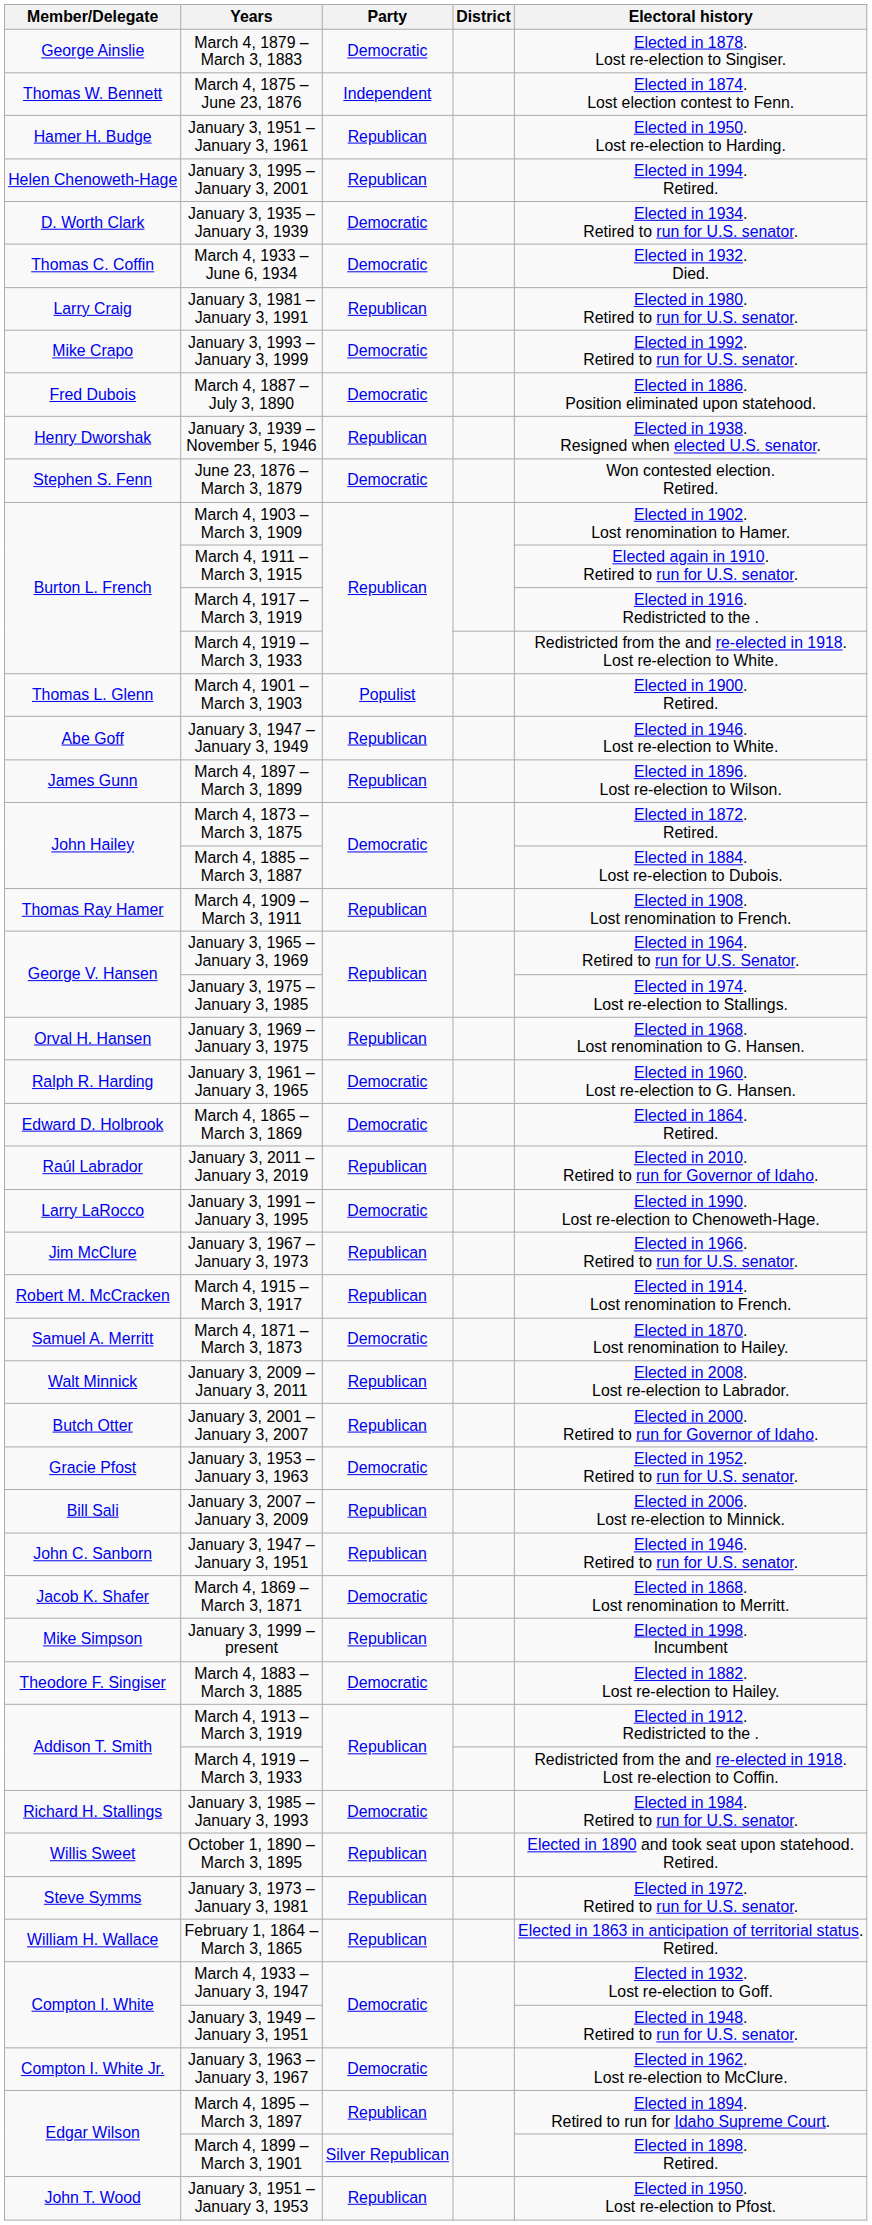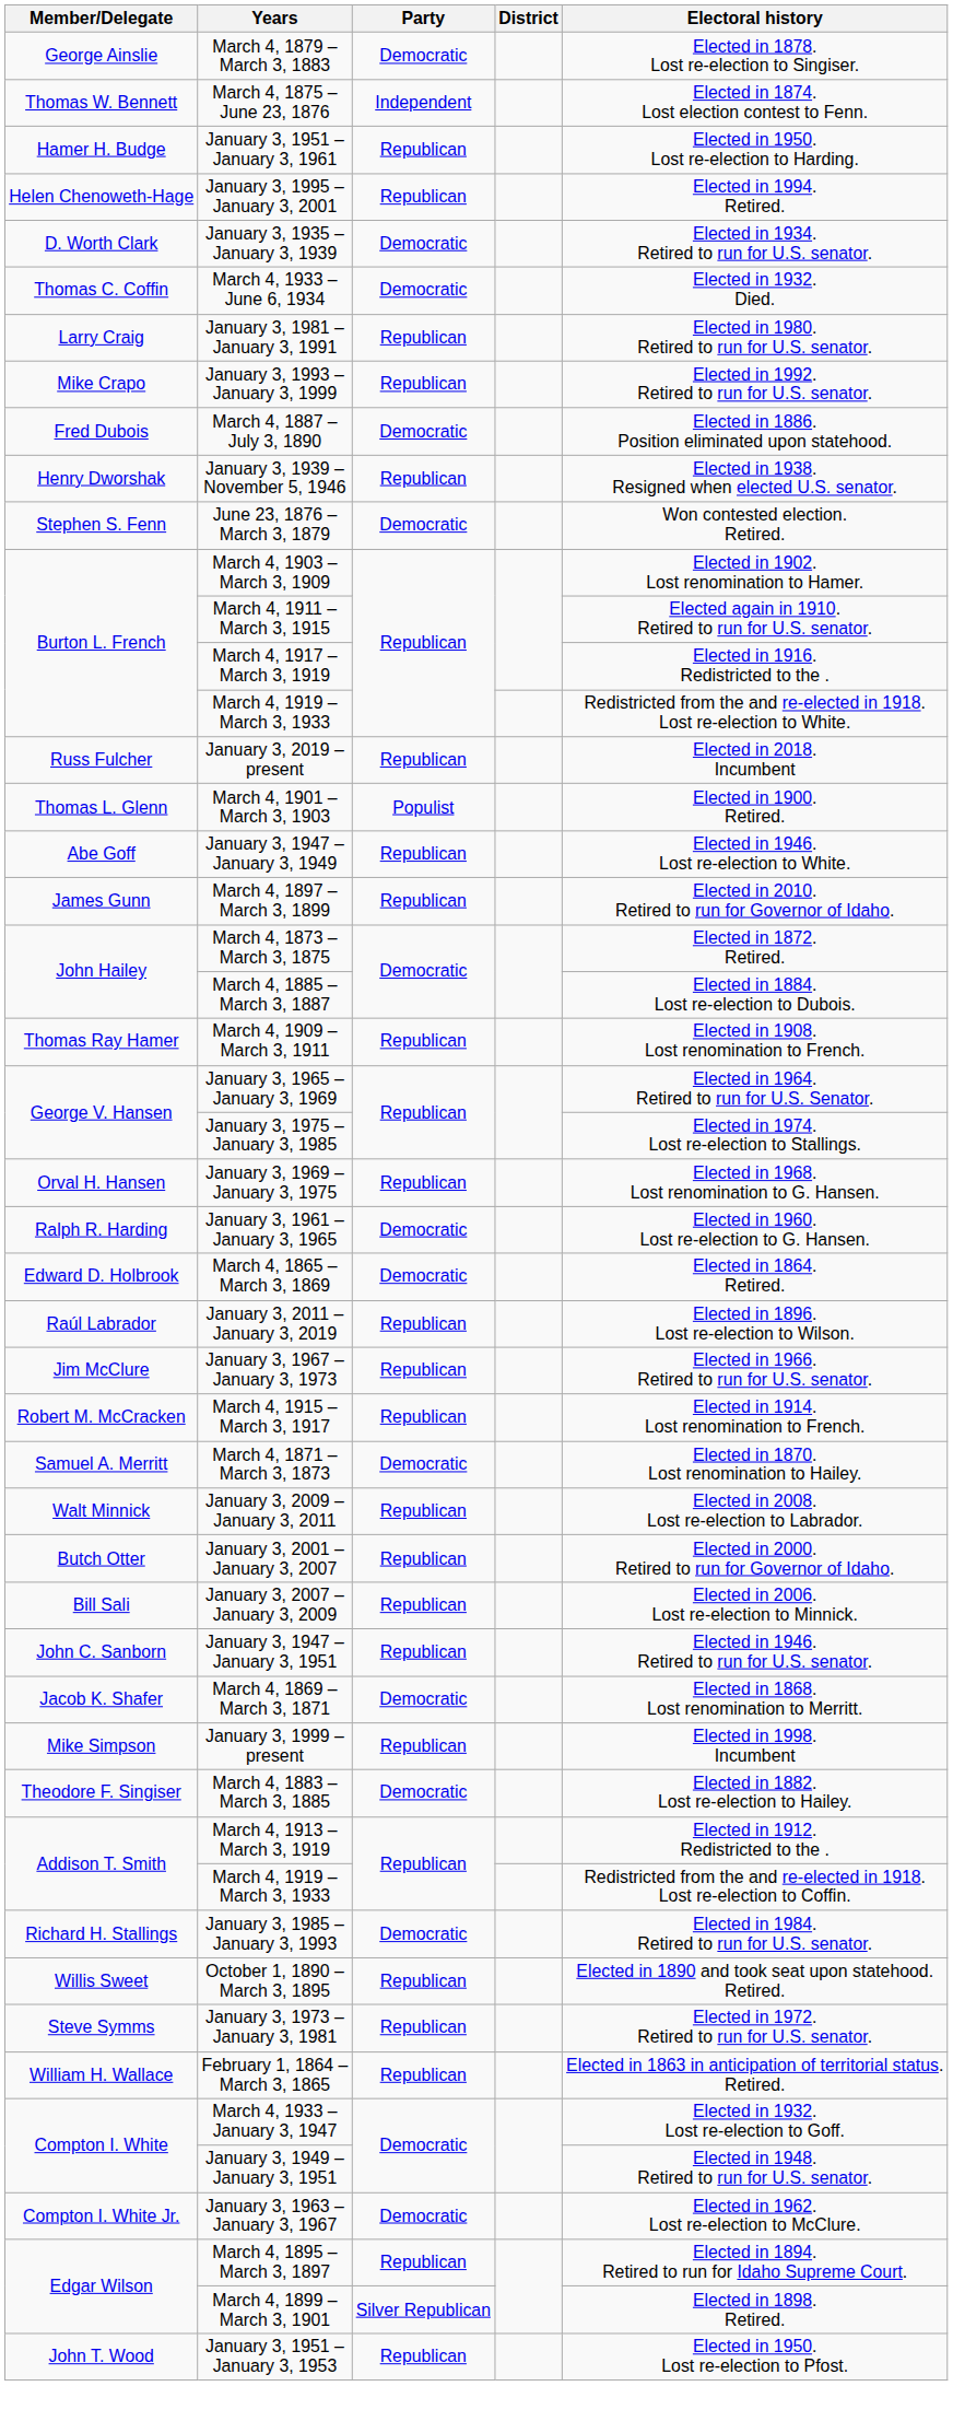 <table class="wikitable sortable" style="text-align:center">
 <tr>
 <th>Member/Delegate</th>
 <th data-sort-type="date">Years</th>
 <th>Party</th>
 <th>District</th>
 <th>Electoral history</th>
 </tr>
 <tr>
 <td><a href='#'>George Ainslie</a></td>
 <td nowrap data-sort-value="March 4, 1879">March 4, 1879 –<br>March 3, 1883</td>
 <td><a href='#'>Democratic</a></td>
 <td data-sort-value=-1></td>
 <td><a href='#'>Elected in 1878</a>.<br>Lost re-election to Singiser.</td>
 </tr>
 <tr>
 <td><a href='#'>Thomas W. Bennett</a></td>
 <td nowrap data-sort-value="March 4, 1875">March 4, 1875 –<br>June 23, 1876</td>
 <td><a href='#'>Independent</a></td>
 <td data-sort-value=-1></td>
 <td><a href='#'>Elected in 1874</a>.<br>Lost election contest to Fenn.</td>
 </tr>
 <tr>
 <td><a href='#'>Hamer H. Budge</a></td>
 <td nowrap data-sort-value="January 3, 1951">January 3, 1951 –<br>January 3, 1961</td>
 <td><a href='#'>Republican</a></td>
 <td></td>
 <td><a href='#'>Elected in 1950</a>.<br>Lost re-election to Harding.</td>
 </tr>
 <tr>
 <td><a href='#'>Helen Chenoweth-Hage</a></td>
 <td nowrap data-sort-value="January 3, 1995">January 3, 1995 –<br>January 3, 2001</td>
 <td><a href='#'>Republican</a></td>
 <td></td>
 <td><a href='#'>Elected in 1994</a>.<br>Retired.</td>
 </tr>
 <tr>
 <td><a href='#'>D. Worth Clark</a></td>
 <td nowrap data-sort-value="January 3, 1935">January 3, 1935 –<br>January 3, 1939</td>
 <td><a href='#'>Democratic</a></td>
 <td></td>
 <td><a href='#'>Elected in 1934</a>.<br>Retired to <a href='#'>run for U.S. senator</a>.</td>
 </tr>
 <tr>
 <td><a href='#'>Thomas C. Coffin</a></td>
 <td nowrap data-sort-value="March 4, 1933">March 4, 1933 –<br>June 6, 1934</td>
 <td><a href='#'>Democratic</a></td>
 <td></td>
 <td><a href='#'>Elected in 1932</a>.<br>Died.</td>
 </tr>
 <tr>
 <td><a href='#'>Larry Craig</a></td>
 <td nowrap data-sort-value="January 3, 1981">January 3, 1981 –<br>January 3, 1991</td>
 <td><a href='#'>Republican</a></td>
 <td></td>
 <td><a href='#'>Elected in 1980</a>.<br>Retired to <a href='#'>run for U.S. senator</a>.</td>
 </tr>
 <tr>
 <td><a href='#'>Mike Crapo</a></td>
 <td nowrap data-sort-value="January 3, 1993">January 3, 1993 –<br>January 3, 1999</td>
-<td><a href='#'>Democratic</a></td>
+<td><a href='#'>Republican</a></td>
 <td></td>
 <td><a href='#'>Elected in 1992</a>.<br>Retired to <a href='#'>run for U.S. senator</a>.</td>
 </tr>
 <tr>
 <td><a href='#'>Fred Dubois</a></td>
 <td nowrap data-sort-value="March 4, 1887">March 4, 1887 –<br>July 3, 1890</td>
 <td><a href='#'>Democratic</a></td>
 <td data-sort-value=-1></td>
 <td><a href='#'>Elected in 1886</a>.<br>Position eliminated upon statehood.</td>
 </tr>
 <tr>
 <td><a href='#'>Henry Dworshak</a></td>
 <td nowrap data-sort-value="January 3, 1939">January 3, 1939 –<br>November 5, 1946</td>
 <td><a href='#'>Republican</a></td>
 <td></td>
 <td><a href='#'>Elected in 1938</a>.<br>Resigned when <a href='#'>elected U.S. senator</a>.</td>
 </tr>
 <tr>
 <td><a href='#'>Stephen S. Fenn</a></td>
 <td nowrap data-sort-value="June 23, 1876">June 23, 1876 –<br>March 3, 1879</td>
 <td><a href='#'>Democratic</a></td>
 <td data-sort-value=-1></td>
 <td>Won contested election.<br>Retired.</td>
 </tr>
 <tr>
 <td rowspan=4><a href='#'>Burton L. French</a></td>
 <td nowrap data-sort-value="March 4, 1903">March 4, 1903 –<br>March 3, 1909</td>
 <td rowspan=4 ><a href='#'>Republican</a></td>
 <td rowspan=3 data-sort-value=0></td>
 <td><a href='#'>Elected in 1902</a>.<br>Lost renomination to Hamer.</td>
 </tr>
 <tr>
 <td nowrap data-sort-value="March 4, 1911">March 4, 1911 –<br>March 3, 1915</td>
 <td><a href='#'>Elected again in 1910</a>.<br>Retired to <a href='#'>run for U.S. senator</a>.</td>
 </tr>
 <tr>
 <td nowrap data-sort-value="March 4, 1917">March 4, 1917 –<br>March 3, 1919</td>
 <td><a href='#'>Elected in 1916</a>.<br>Redistricted to the .</td>
 </tr>
 <tr>
 <td nowrap data-sort-value="March 4, 1919">March 4, 1919 –<br>March 3, 1933</td>
 <td></td>
 <td>Redistricted from the  and <a href='#'>re-elected in 1918</a>.<br>Lost re-election to White.</td>
 </tr>
 <tr>
+<td><a href='#'>Russ Fulcher</a></td>
+<td nowrap data-sort-value="January 3, 2019">January 3, 2019 –<br>present</td>
+<td><a href='#'>Republican</a></td>
+<td></td>
+<td><a href='#'>Elected in 2018</a>.<br>Incumbent</td>
+</tr>
+<tr>
 <td><a href='#'>Thomas L. Glenn</a></td>
 <td nowrap data-sort-value="March 4, 1901">March 4, 1901 –<br>March 3, 1903</td>
 <td><a href='#'>Populist</a></td>
 <td data-sort-value=0></td>
 <td><a href='#'>Elected in 1900</a>.<br>Retired.</td>
 </tr>
 <tr>
 <td><a href='#'>Abe Goff</a></td>
 <td nowrap data-sort-value="January 3, 1947">January 3, 1947 –<br>January 3, 1949</td>
 <td><a href='#'>Republican</a></td>
 <td></td>
 <td><a href='#'>Elected in 1946</a>.<br>Lost re-election to White.</td>
 </tr>
 <tr>
 <td><a href='#'>James Gunn</a></td>
 <td nowrap data-sort-value="March 4, 1897">March 4, 1897 –<br>March 3, 1899</td>
 <td><a href='#'>Republican</a></td>
 <td data-sort-value=0></td>
-<td><a href='#'>Elected in 1896</a>.<br>Lost re-election to Wilson.</td>
+<td><a href='#'>Elected in 2010</a>.<br>Retired to <a href='#'>run for Governor of Idaho</a>.</td>
 </tr>
 <tr>
 <td rowspan=2><a href='#'>John Hailey</a></td>
 <td nowrap data-sort-value="March 4, 1873">March 4, 1873 –<br>March 3, 1875</td>
 <td rowspan=2 ><a href='#'>Democratic</a></td>
 <td rowspan=2 data-sort-value=-1></td>
 <td><a href='#'>Elected in 1872</a>.<br>Retired.</td>
 </tr>
 <tr>
 <td nowrap data-sort-value="March 4, 1885">March 4, 1885 –<br>March 3, 1887</td>
 <td><a href='#'>Elected in 1884</a>.<br>Lost re-election to Dubois.</td>
 </tr>
 <tr>
 <td><a href='#'>Thomas Ray Hamer</a></td>
 <td nowrap data-sort-value="March 4, 1909">March 4, 1909 –<br>March 3, 1911</td>
 <td><a href='#'>Republican</a></td>
 <td data-sort-value=0></td>
 <td><a href='#'>Elected in 1908</a>.<br>Lost renomination to French.</td>
 </tr>
 <tr>
 <td rowspan=2><a href='#'>George V. Hansen</a></td>
 <td nowrap data-sort-value="January 3, 1965">January 3, 1965 –<br>January 3, 1969</td>
 <td rowspan=2 ><a href='#'>Republican</a></td>
 <td rowspan=2></td>
 <td><a href='#'>Elected in 1964</a>.<br>Retired to <a href='#'>run for U.S. Senator</a>.</td>
 </tr>
 <tr>
 <td nowrap data-sort-value="January 3, 1975">January 3, 1975 –<br>January 3, 1985</td>
 <td><a href='#'>Elected in 1974</a>.<br>Lost re-election to Stallings.</td>
 </tr>
 <tr>
 <td><a href='#'>Orval H. Hansen</a></td>
 <td nowrap data-sort-value="January 3, 1969">January 3, 1969 –<br>January 3, 1975</td>
 <td><a href='#'>Republican</a></td>
 <td></td>
 <td><a href='#'>Elected in 1968</a>.<br>Lost renomination to G. Hansen.</td>
 </tr>
 <tr>
 <td><a href='#'>Ralph R. Harding</a></td>
 <td nowrap data-sort-value="January 3, 1961">January 3, 1961 –<br>January 3, 1965</td>
 <td><a href='#'>Democratic</a></td>
 <td></td>
 <td><a href='#'>Elected in 1960</a>.<br>Lost re-election to G. Hansen.</td>
 </tr>
 <tr>
 <td><a href='#'>Edward D. Holbrook</a></td>
 <td nowrap data-sort-value="March 4, 1865">March 4, 1865 –<br>March 3, 1869</td>
 <td><a href='#'>Democratic</a></td>
 <td data-sort-value=-1></td>
 <td><a href='#'>Elected in 1864</a>.<br>Retired.</td>
 </tr>
 <tr>
 <td><a href='#'>Raúl Labrador</a></td>
 <td nowrap data-sort-value="January 3, 2011">January 3, 2011 –<br>January 3, 2019</td>
 <td><a href='#'>Republican</a></td>
 <td></td>
-<td><a href='#'>Elected in 2010</a>.<br>Retired to <a href='#'>run for Governor of Idaho</a>.</td>
-</tr>
-<tr>
-<td><a href='#'>Larry LaRocco</a></td>
-<td nowrap data-sort-value="January 3, 1991">January 3, 1991 –<br>January 3, 1995</td>
-<td><a href='#'>Democratic</a></td>
-<td></td>
-<td><a href='#'>Elected in 1990</a>.<br>Lost re-election to Chenoweth-Hage.</td>
+<td><a href='#'>Elected in 1896</a>.<br>Lost re-election to Wilson.</td>
 </tr>
 <tr>
 <td><a href='#'>Jim McClure</a></td>
 <td nowrap data-sort-value="January 3, 1967">January 3, 1967 –<br>January 3, 1973</td>
 <td><a href='#'>Republican</a></td>
 <td></td>
 <td><a href='#'>Elected in 1966</a>.<br>Retired to <a href='#'>run for U.S. senator</a>.</td>
 </tr>
 <tr>
 <td><a href='#'>Robert M. McCracken</a></td>
 <td nowrap data-sort-value="March 4, 1915">March 4, 1915 –<br>March 3, 1917</td>
 <td><a href='#'>Republican</a></td>
 <td data-sort-value=0></td>
 <td><a href='#'>Elected in 1914</a>.<br>Lost renomination to French.</td>
 </tr>
 <tr>
 <td><a href='#'>Samuel A. Merritt</a></td>
 <td nowrap data-sort-value="March 4, 1871">March 4, 1871 –<br>March 3, 1873</td>
 <td><a href='#'>Democratic</a></td>
 <td data-sort-value=-1></td>
 <td><a href='#'>Elected in 1870</a>.<br>Lost renomination to Hailey.</td>
 </tr>
 <tr>
 <td><a href='#'>Walt Minnick</a></td>
 <td nowrap data-sort-value="January 3, 2009">January 3, 2009 –<br>January 3, 2011</td>
 <td><a href='#'>Republican</a></td>
 <td></td>
 <td><a href='#'>Elected in 2008</a>.<br>Lost re-election to Labrador.</td>
 </tr>
 <tr>
 <td><a href='#'>Butch Otter</a></td>
 <td nowrap data-sort-value="January 3, 2001">January 3, 2001 –<br>January 3, 2007</td>
 <td><a href='#'>Republican</a></td>
 <td></td>
 <td><a href='#'>Elected in 2000</a>.<br>Retired to <a href='#'>run for Governor of Idaho</a>.</td>
-</tr>
-<tr>
-<td><a href='#'>Gracie Pfost</a></td>
-<td nowrap data-sort-value="January 3, 1953">January 3, 1953 –<br>January 3, 1963</td>
-<td><a href='#'>Democratic</a></td>
-<td></td>
-<td><a href='#'>Elected in 1952</a>.<br>Retired to <a href='#'>run for U.S. senator</a>.</td>
 </tr>
 <tr>
 <td><a href='#'>Bill Sali</a></td>
 <td nowrap data-sort-value="January 3, 2007">January 3, 2007 –<br>January 3, 2009</td>
 <td><a href='#'>Republican</a></td>
 <td></td>
 <td><a href='#'>Elected in 2006</a>.<br>Lost re-election to Minnick.</td>
 </tr>
 <tr>
 <td><a href='#'>John C. Sanborn</a></td>
 <td nowrap data-sort-value="January 3, 1947">January 3, 1947 –<br>January 3, 1951</td>
 <td><a href='#'>Republican</a></td>
 <td></td>
 <td><a href='#'>Elected in 1946</a>.<br>Retired to <a href='#'>run for U.S. senator</a>.</td>
 </tr>
 <tr>
 <td><a href='#'>Jacob K. Shafer</a></td>
 <td nowrap data-sort-value="March 4, 1869">March 4, 1869 –<br>March 3, 1871</td>
 <td><a href='#'>Democratic</a></td>
 <td data-sort-value=-1></td>
 <td><a href='#'>Elected in 1868</a>.<br>Lost renomination to Merritt.</td>
 </tr>
 <tr>
 <td><a href='#'>Mike Simpson</a></td>
 <td nowrap data-sort-value="January 3, 1999">January 3, 1999 –<br>present</td>
 <td><a href='#'>Republican</a></td>
 <td></td>
 <td><a href='#'>Elected in 1998</a>.<br>Incumbent</td>
 </tr>
 <tr>
 <td><a href='#'>Theodore F. Singiser</a></td>
 <td nowrap data-sort-value="March 4, 1883">March 4, 1883 –<br>March 3, 1885</td>
 <td><a href='#'>Democratic</a></td>
 <td data-sort-value=-1></td>
 <td><a href='#'>Elected in 1882</a>.<br>Lost re-election to Hailey.</td>
 </tr>
 <tr>
 <td rowspan=2><a href='#'>Addison T. Smith</a></td>
 <td nowrap data-sort-value="March 4, 1913">March 4, 1913 –<br>March 3, 1919</td>
 <td rowspan=2 ><a href='#'>Republican</a></td>
 <td data-sort-value=0></td>
 <td><a href='#'>Elected in 1912</a>.<br>Redistricted to the .</td>
 </tr>
 <tr>
 <td nowrap data-sort-value="March 4, 1919">March 4, 1919 –<br>March 3, 1933</td>
 <td></td>
 <td>Redistricted from the  and <a href='#'>re-elected in 1918</a>.<br>Lost re-election to Coffin.</td>
 </tr>
 <tr>
 <td><a href='#'>Richard H. Stallings</a></td>
 <td nowrap data-sort-value="January 3, 1985">January 3, 1985 –<br>January 3, 1993</td>
 <td><a href='#'>Democratic</a></td>
 <td></td>
 <td><a href='#'>Elected in 1984</a>.<br>Retired to <a href='#'>run for U.S. senator</a>.</td>
 </tr>
 <tr>
 <td><a href='#'>Willis Sweet</a></td>
 <td nowrap data-sort-value="October 1, 1890">October 1, 1890 –<br>March 3, 1895</td>
 <td><a href='#'>Republican</a></td>
 <td data-sort-value=0></td>
 <td><a href='#'>Elected in 1890</a> and took seat upon statehood.<br>Retired.</td>
 </tr>
 <tr>
 <td><a href='#'>Steve Symms</a></td>
 <td nowrap data-sort-value="January 3, 1973">January 3, 1973 –<br>January 3, 1981</td>
 <td><a href='#'>Republican</a></td>
 <td></td>
 <td><a href='#'>Elected in 1972</a>.<br>Retired to <a href='#'>run for U.S. senator</a>.</td>
 </tr>
 <tr>
 <td><a href='#'>William H. Wallace</a></td>
 <td nowrap data-sort-value="February 1, 1864">February 1, 1864 –<br>March 3, 1865</td>
 <td><a href='#'>Republican</a></td>
 <td data-sort-value=-1></td>
 <td><a href='#'>Elected in 1863 in anticipation of territorial status</a>.<br>Retired.</td>
 </tr>
 <tr>
 <td rowspan=2><a href='#'>Compton I. White</a></td>
 <td nowrap data-sort-value="March 4, 1933">March 4, 1933 –<br>January 3, 1947</td>
 <td rowspan=2 ><a href='#'>Democratic</a></td>
 <td rowspan=2></td>
 <td><a href='#'>Elected in 1932</a>.<br>Lost re-election to Goff.</td>
 </tr>
 <tr>
 <td nowrap data-sort-value="January 3, 1949">January 3, 1949 –<br>January 3, 1951</td>
 <td><a href='#'>Elected in 1948</a>.<br>Retired to <a href='#'>run for U.S. senator</a>.</td>
 </tr>
 <tr>
 <td><a href='#'>Compton I. White Jr.</a></td>
 <td nowrap data-sort-value="January 3, 1963">January 3, 1963 –<br>January 3, 1967</td>
 <td><a href='#'>Democratic</a></td>
 <td></td>
 <td><a href='#'>Elected in 1962</a>.<br>Lost re-election to McClure.</td>
 </tr>
 <tr>
 <td rowspan=2><a href='#'>Edgar Wilson</a></td>
 <td nowrap data-sort-value="March 4, 1895">March 4, 1895 –<br>March 3, 1897</td>
 <td><a href='#'>Republican</a></td>
 <td rowspan=2 data-sort-value=0></td>
 <td><a href='#'>Elected in 1894</a>.<br>Retired to run for <a href='#'>Idaho Supreme Court</a>.</td>
 </tr>
 <tr>
 <td nowrap data-sort-value="March 4, 1899">March 4, 1899 –<br>March 3, 1901</td>
 <td><a href='#'>Silver Republican</a></td>
 <td><a href='#'>Elected in 1898</a>.<br>Retired.</td>
 </tr>
 <tr>
 <td><a href='#'>John T. Wood</a></td>
 <td nowrap data-sort-value="January 3, 1951">January 3, 1951 –<br>January 3, 1953</td>
 <td><a href='#'>Republican</a></td>
 <td></td>
 <td><a href='#'>Elected in 1950</a>.<br>Lost re-election to Pfost.</td>
 </tr>
 </table>
